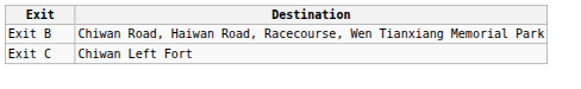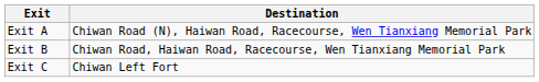 <table class="wikitable">
 <tr>
 <th style="width:70px">Exit</th>
 <th>Destination</th>
+</tr>
+<tr>
+<td>Exit A</td>
+<td>Chiwan Road (N), Haiwan Road, Racecourse, <a href='#'>Wen Tianxiang</a> Memorial Park</td>
 </tr>
 <tr>
 <td>Exit B</td>
 <td>Chiwan Road, Haiwan Road, Racecourse, Wen Tianxiang Memorial Park</td>
 </tr>
 <tr>
 <td>Exit C</td>
 <td>Chiwan Left Fort</td>
 </tr>
 </table>
